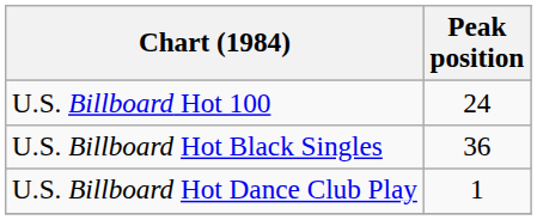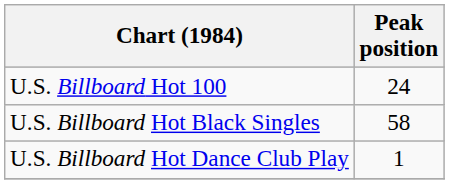 <table class="wikitable sortable">
 <tr>
 <th>Chart (1984)</th>
 <th>Peak<br>position</th>
 </tr>
 <tr>
 <td>U.S. <a href='#'><em>Billboard</em> Hot 100</a></td>
 <td align="center">24</td>
 </tr>
 <tr>
 <td>U.S. <em>Billboard</em> <a href='#'>Hot Black Singles</a></td>
-<td align="center">36</td>
+<td align="center">58</td>
 </tr>
 <tr>
 <td>U.S. <em>Billboard</em> <a href='#'>Hot Dance Club Play</a></td>
 <td align="center">1</td>
 </tr>
 <tr>
 </tr>
 </table>
